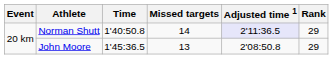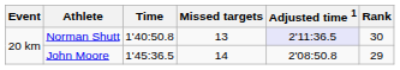 <table class="wikitable" style="font-size:90%">
 <tr>
 <th>Event</th>
 <th>Athlete</th>
 <th>Time</th>
 <th>Missed targets</th>
 <th>Adjusted time <sup>1</sup></th>
 <th>Rank</th>
 </tr>
 <tr>
 <td rowspan="2">20 km</td>
 <td><a href='#'>Norman Shutt</a></td>
 <td align="center">1'40:50.8</td>
-<td align="center">14</td>
+<td align="center">13</td>
 <td align="center" style="background: lavender;">2'11:36.5</td>
-<td align="center">29</td>
+<td align="center">30</td>
 </tr>
 <tr>
 <td><a href='#'>John Moore</a></td>
 <td align="center">1'45:36.5</td>
-<td align="center">13</td>
+<td align="center">14</td>
 <td align="center">2'08:50.8</td>
 <td align="center">29</td>
 </tr>
 </table>
